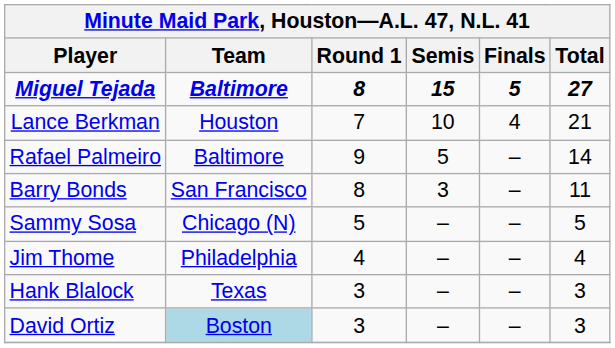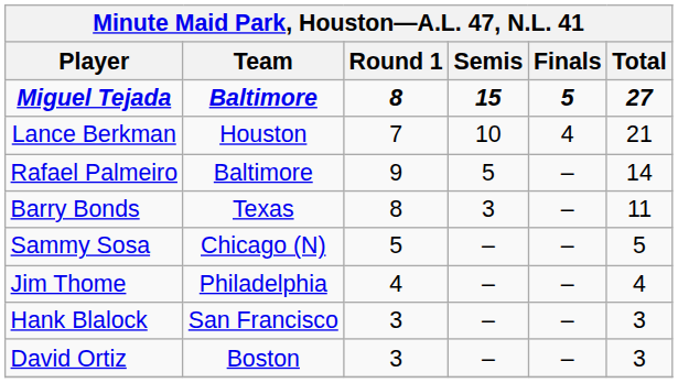 <table class="wikitable" style="font-size: 100%; text-align:right;">
 <tr>
 <th colspan="6"><a href='#'>Minute Maid Park</a>, Houston—A.L. 47, N.L. 41</th>
 </tr>
 <tr>
 <th>Player</th>
 <th>Team</th>
 <th>Round 1</th>
 <th>Semis</th>
 <th>Finals</th>
 <th>Total</th>
 </tr>
 <tr>
 <td align="center"><strong><em><a href='#'>Miguel Tejada</a></em></strong></td>
 <td align="center"><strong><em><a href='#'>Baltimore</a></em></strong></td>
 <td align="center"><strong><em>8</em></strong></td>
 <td align="center"><strong><em>15</em></strong></td>
 <td align="center"><strong><em>5</em></strong></td>
 <td align="center"><strong><em>27</em></strong></td>
 </tr>
 <tr>
 <td align="center"><a href='#'>Lance Berkman</a></td>
 <td align="center"><a href='#'>Houston</a></td>
 <td align="center">7</td>
 <td align="center">10</td>
 <td align="center">4</td>
 <td align="center">21</td>
 </tr>
 <tr>
 <td align="center"><a href='#'>Rafael Palmeiro</a></td>
 <td align="center"><a href='#'>Baltimore</a></td>
 <td align="center">9</td>
 <td align="center">5</td>
 <td align="center">–</td>
 <td align="center">14</td>
 </tr>
 <tr>
 <td align="left"><a href='#'>Barry Bonds</a></td>
-<td align="center"><a href='#'>San Francisco</a></td>
+<td align="center"><a href='#'>Texas</a></td>
 <td align="center">8</td>
 <td align="center">3</td>
 <td align="center">–</td>
 <td align="center">11</td>
 </tr>
 <tr>
 <td align="left"><a href='#'>Sammy Sosa</a></td>
 <td align="center"><a href='#'>Chicago (N)</a></td>
 <td align="center">5</td>
 <td align="center">–</td>
 <td align="center">–</td>
 <td align="center">5</td>
 </tr>
 <tr>
 <td align="left"><a href='#'>Jim Thome</a></td>
 <td align="center"><a href='#'>Philadelphia</a></td>
 <td align="center">4</td>
 <td align="center">–</td>
 <td align="center">–</td>
 <td align="center">4</td>
 </tr>
 <tr>
 <td align="left"><a href='#'>Hank Blalock</a></td>
-<td align="center"><a href='#'>Texas</a></td>
+<td align="center"><a href='#'>San Francisco</a></td>
 <td align="center">3</td>
 <td align="center">–</td>
 <td align="center">–</td>
 <td align="center">3</td>
 </tr>
 <tr>
 <td align="left"><a href='#'>David Ortiz</a></td>
-<td align="center" style="background: lightblue;"><a href='#'>Boston</a></td>
+<td align="center"><a href='#'>Boston</a></td>
 <td align="center">3</td>
 <td align="center">–</td>
 <td align="center">–</td>
 <td align="center">3</td>
 </tr>
 <tr>
 </tr>
 </table>
